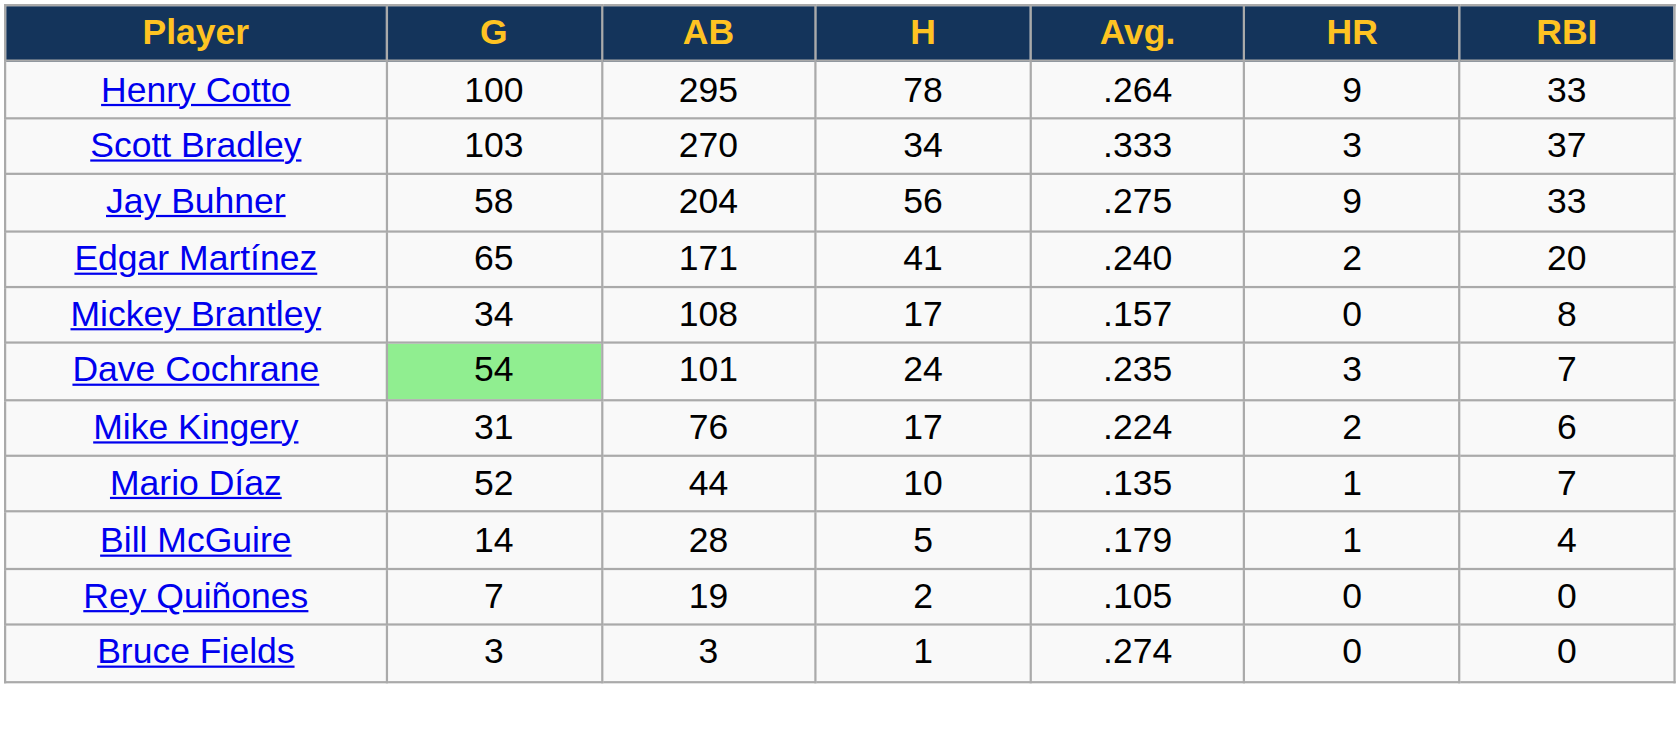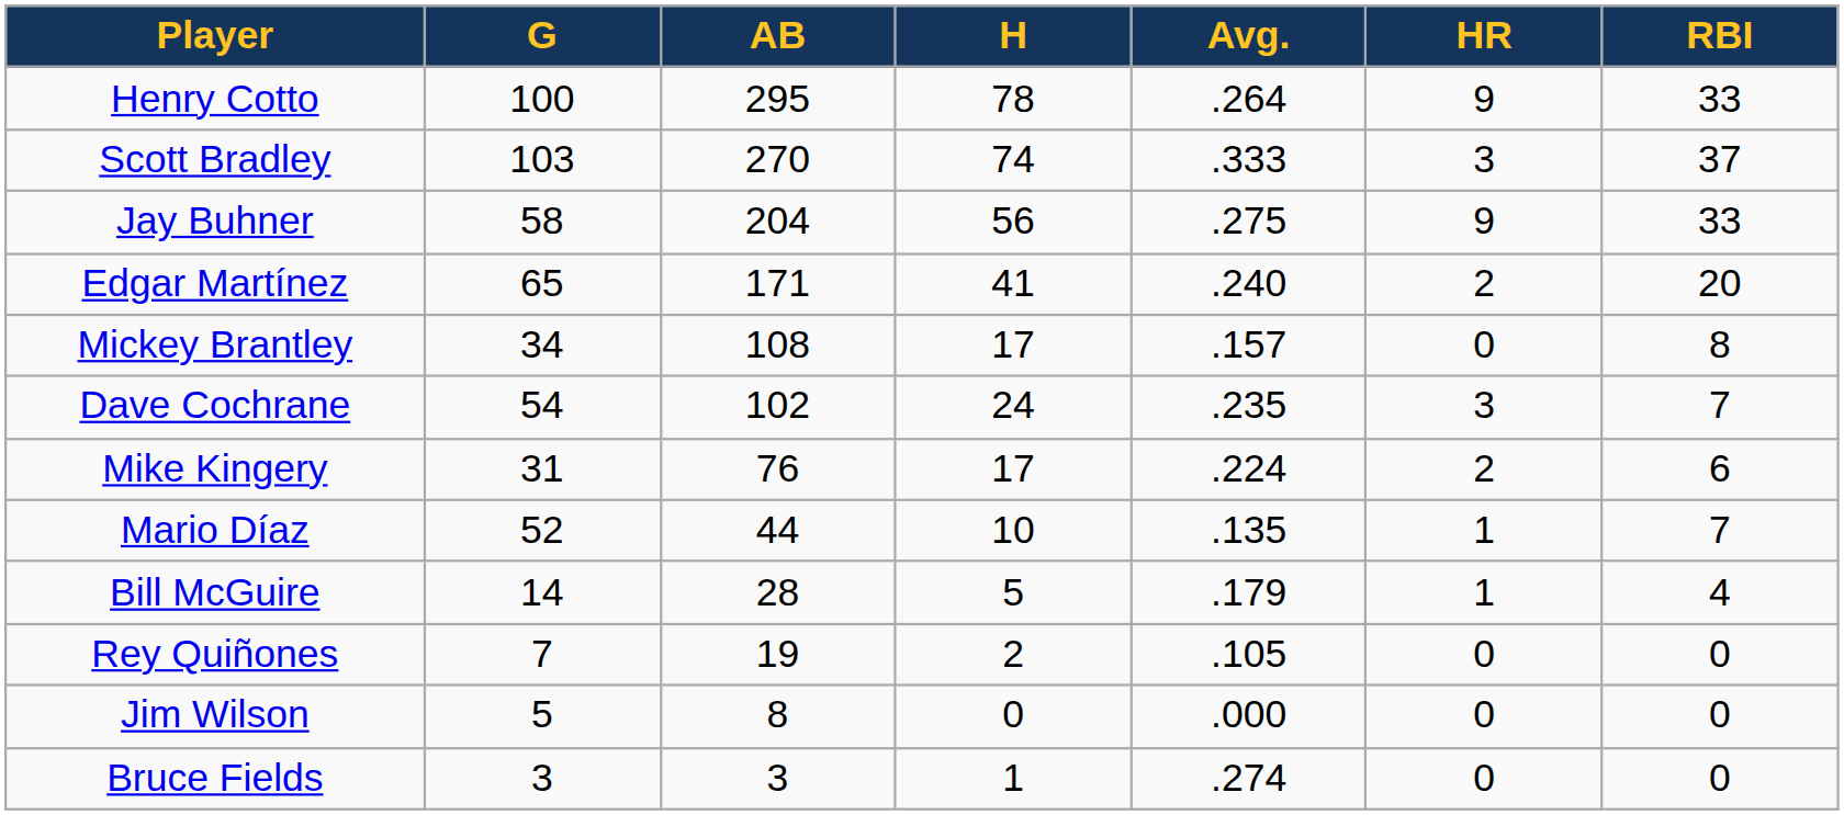 <table class="wikitable sortable">
 <tr>
 <th style="background:#14345B;color:#ffc322;" width="16%">Player</th>
 <th style="background:#14345B;color:#ffc322;" width="9%">G</th>
 <th style="background:#14345B;color:#ffc322;" width="9%">AB</th>
 <th style="background:#14345B;color:#ffc322;" width="9%">H</th>
 <th style="background:#14345B;color:#ffc322;" width="9%">Avg.</th>
 <th style="background:#14345B;color:#ffc322;" width="9%">HR</th>
 <th style="background:#14345B;color:#ffc322;" width="9%">RBI</th>
 </tr>
 <tr align="center">
 <td><a href='#'>Henry Cotto</a></td>
 <td>100</td>
 <td>295</td>
 <td>78</td>
 <td>.264</td>
 <td>9</td>
 <td>33</td>
 </tr>
 <tr align="center">
 <td><a href='#'>Scott Bradley</a></td>
 <td>103</td>
 <td>270</td>
-<td>34</td>
+<td>74</td>
 <td>.333</td>
 <td>3</td>
 <td>37</td>
 </tr>
 <tr align=center>
 <td><a href='#'>Jay Buhner</a></td>
 <td>58</td>
 <td>204</td>
 <td>56</td>
 <td>.275</td>
 <td>9</td>
 <td>33</td>
 </tr>
 <tr align="center">
 <td><a href='#'>Edgar Martínez</a></td>
 <td>65</td>
 <td>171</td>
 <td>41</td>
 <td>.240</td>
 <td>2</td>
 <td>20</td>
 </tr>
 <tr align=center>
 <td><a href='#'>Mickey Brantley</a></td>
 <td>34</td>
 <td>108</td>
 <td>17</td>
 <td>.157</td>
 <td>0</td>
 <td>8</td>
 </tr>
 <tr align=center>
 <td><a href='#'>Dave Cochrane</a></td>
-<td style="background: lightgreen;">54</td>
-<td>101</td>
+<td>54</td>
+<td>102</td>
 <td>24</td>
 <td>.235</td>
 <td>3</td>
 <td>7</td>
 </tr>
 <tr align=center>
 <td><a href='#'>Mike Kingery</a></td>
 <td>31</td>
 <td>76</td>
 <td>17</td>
 <td>.224</td>
 <td>2</td>
 <td>6</td>
 </tr>
 <tr align=center>
 <td><a href='#'>Mario Díaz</a></td>
 <td>52</td>
 <td>44</td>
 <td>10</td>
 <td>.135</td>
 <td>1</td>
 <td>7</td>
 </tr>
 <tr align=center>
 <td><a href='#'>Bill McGuire</a></td>
 <td>14</td>
 <td>28</td>
 <td>5</td>
 <td>.179</td>
 <td>1</td>
 <td>4</td>
 </tr>
 <tr align=center>
 <td><a href='#'>Rey Quiñones</a></td>
 <td>7</td>
 <td>19</td>
 <td>2</td>
 <td>.105</td>
 <td>0</td>
 <td>0</td>
 </tr>
 <tr align=center>
+<td><a href='#'>Jim Wilson</a></td>
+<td>5</td>
+<td>8</td>
+<td>0</td>
+<td>.000</td>
+<td>0</td>
+<td>0</td>
+</tr>
+<tr align=center>
 <td><a href='#'>Bruce Fields</a></td>
 <td>3</td>
 <td>3</td>
 <td>1</td>
 <td>.274</td>
 <td>0</td>
 <td>0</td>
 </tr>
 </table>
